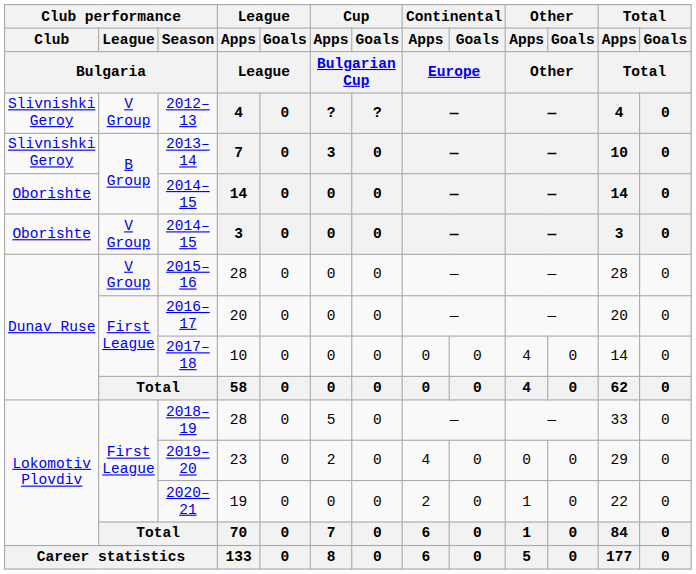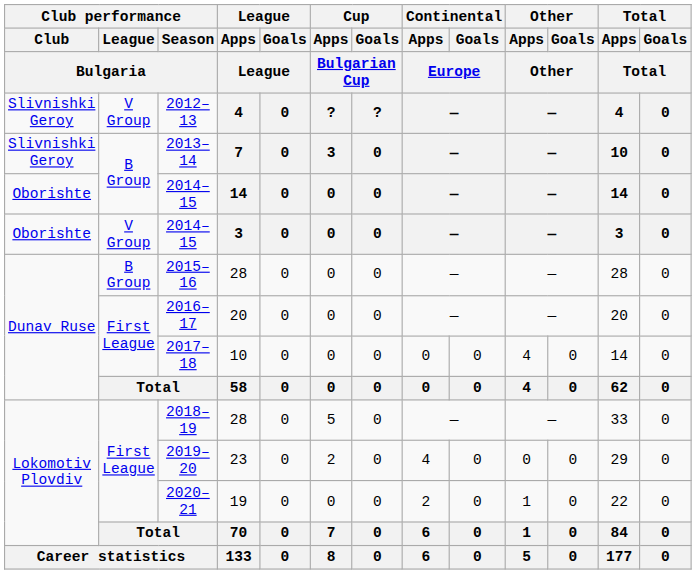 <table class="wikitable" style="text-align: center">
 <tr>
 <th colspan="3">Club performance</th>
 <th colspan="2">League</th>
 <th colspan="2">Cup</th>
 <th colspan="2">Continental</th>
 <th colspan="2">Other</th>
 <th colspan="3">Total</th>
 </tr>
 <tr>
 <th>Club</th>
 <th>League</th>
 <th>Season</th>
 <th>Apps</th>
 <th>Goals</th>
 <th>Apps</th>
 <th>Goals</th>
 <th>Apps</th>
 <th>Goals</th>
 <th>Apps</th>
 <th>Goals</th>
 <th>Apps</th>
 <th>Goals</th>
 </tr>
 <tr>
 <th colspan="3">Bulgaria</th>
 <th colspan="2">League</th>
 <th colspan="2"><a href='#'>Bulgarian Cup</a></th>
 <th colspan="2"><a href='#'>Europe</a></th>
 <th colspan="2">Other</th>
 <th colspan="2">Total</th>
 </tr>
 <tr>
 <td rowspan="1" valign="center"><a href='#'>Slivnishki Geroy</a></td>
 <td rowspan=1><a href='#'>V Group</a></td>
 <td><a href='#'>2012–13</a></td>
 <th>4</th>
 <th>0</th>
 <th>?</th>
 <th>?</th>
 <th colspan="2">—</th>
 <th colspan="2">—</th>
 <th>4</th>
 <th>0</th>
 </tr>
 <tr>
 <td rowspan="1" valign="center"><a href='#'>Slivnishki Geroy</a></td>
 <td rowspan=2><a href='#'>B Group</a></td>
 <td><a href='#'>2013–14</a></td>
 <th>7</th>
 <th>0</th>
 <th>3</th>
 <th>0</th>
 <th colspan="2">—</th>
 <th colspan="2">—</th>
 <th>10</th>
 <th>0</th>
 </tr>
 <tr>
 <td rowspan="1" valign="center"><a href='#'>Oborishte</a></td>
 <td><a href='#'>2014–15</a></td>
 <th>14</th>
 <th>0</th>
 <th>0</th>
 <th>0</th>
 <th colspan="2">—</th>
 <th colspan="2">—</th>
 <th>14</th>
 <th>0</th>
 </tr>
 <tr>
 <td rowspan="1" valign="center"><a href='#'>Oborishte</a></td>
 <td rowspan="1"><a href='#'>V Group</a></td>
 <td><a href='#'>2014–15</a></td>
 <th>3</th>
 <th>0</th>
 <th>0</th>
 <th>0</th>
 <th colspan="2">—</th>
 <th colspan="2">—</th>
 <th>3</th>
 <th>0</th>
 </tr>
 <tr>
 <td rowspan="4" valign="center"><a href='#'>Dunav Ruse</a></td>
-<td rowspan=1><a href='#'>V Group</a></td>
+<td rowspan=1><a href='#'>B Group</a></td>
 <td><a href='#'>2015–16</a></td>
 <td>28</td>
 <td>0</td>
 <td>0</td>
 <td>0</td>
 <td colspan="2">—</td>
 <td colspan="2">—</td>
 <td>28</td>
 <td>0</td>
 </tr>
 <tr>
 <td rowspan="2"><a href='#'>First League</a></td>
 <td><a href='#'>2016–17</a></td>
 <td>20</td>
 <td>0</td>
 <td>0</td>
 <td>0</td>
 <td colspan="2">—</td>
 <td colspan="2">—</td>
 <td>20</td>
 <td>0</td>
 </tr>
 <tr>
 <td><a href='#'>2017–18</a></td>
 <td>10</td>
 <td>0</td>
 <td>0</td>
 <td>0</td>
 <td>0</td>
 <td>0</td>
 <td>4</td>
 <td>0</td>
 <td>14</td>
 <td>0</td>
 </tr>
 <tr>
 <th colspan=2>Total</th>
 <th>58</th>
 <th>0</th>
 <th>0</th>
 <th>0</th>
 <th>0</th>
 <th>0</th>
 <th>4</th>
 <th>0</th>
 <th>62</th>
 <th>0</th>
 </tr>
 <tr>
 <td rowspan="4" valign="center"><a href='#'>Lokomotiv Plovdiv</a></td>
 <td rowspan=3><a href='#'>First League</a></td>
 <td><a href='#'>2018–19</a></td>
 <td>28</td>
 <td>0</td>
 <td>5</td>
 <td>0</td>
 <td colspan="2">—</td>
 <td colspan="2">—</td>
 <td>33</td>
 <td>0</td>
 </tr>
 <tr>
 <td><a href='#'>2019–20</a></td>
 <td>23</td>
 <td>0</td>
 <td>2</td>
 <td>0</td>
 <td>4</td>
 <td>0</td>
 <td>0</td>
 <td>0</td>
 <td>29</td>
 <td>0</td>
 </tr>
 <tr>
 <td><a href='#'>2020–21</a></td>
 <td>19</td>
 <td>0</td>
 <td>0</td>
 <td>0</td>
 <td>2</td>
 <td>0</td>
 <td>1</td>
 <td>0</td>
 <td>22</td>
 <td>0</td>
 </tr>
 <tr>
 <th colspan=2>Total</th>
 <th>70</th>
 <th>0</th>
 <th>7</th>
 <th>0</th>
 <th>6</th>
 <th>0</th>
 <th>1</th>
 <th>0</th>
 <th>84</th>
 <th>0</th>
 </tr>
 <tr>
 <th colspan="3">Career statistics</th>
 <th>133</th>
 <th>0</th>
 <th>8</th>
 <th>0</th>
 <th>6</th>
 <th>0</th>
 <th>5</th>
 <th>0</th>
 <th>177</th>
 <th>0</th>
 </tr>
 </table>
